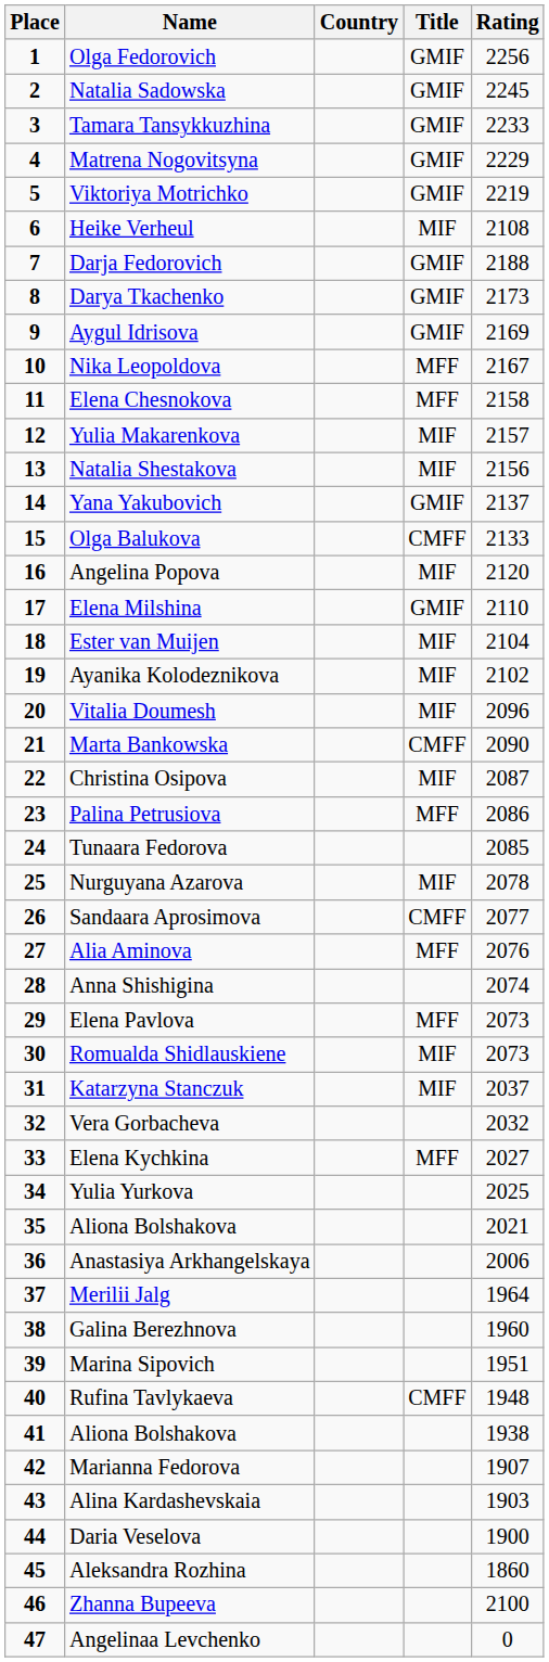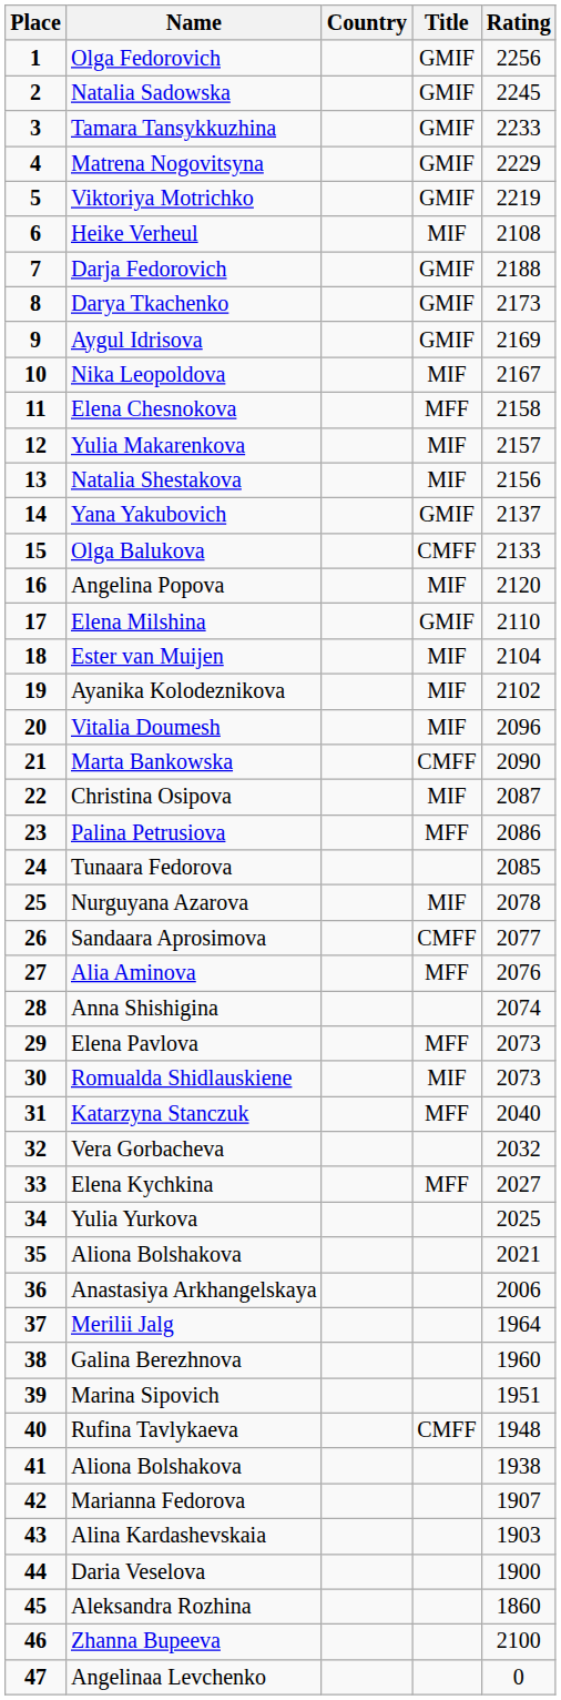 <table class="wikitable">
 <tr>
 <th>Place</th>
 <th>Name</th>
 <th>Country</th>
 <th>Title</th>
 <th>Rating</th>
 </tr>
 <tr align=center>
 <td><strong>1</strong></td>
 <td align="left"><a href='#'>Olga Fedorovich</a></td>
 <td align="left"></td>
 <td>GMIF</td>
 <td>2256</td>
 </tr>
 <tr align=center>
 <td><strong>2</strong></td>
 <td align="left"><a href='#'>Natalia Sadowska</a></td>
 <td align="left"></td>
 <td>GMIF</td>
 <td>2245</td>
 </tr>
 <tr align=center>
 <td><strong>3</strong></td>
 <td align="left"><a href='#'>Tamara Tansykkuzhina</a></td>
 <td align="left"></td>
 <td>GMIF</td>
 <td>2233</td>
 </tr>
 <tr align=center>
 <td><strong>4</strong></td>
 <td align="left"><a href='#'>Matrena Nogovitsyna</a></td>
 <td align="left"></td>
 <td>GMIF</td>
 <td>2229</td>
 </tr>
 <tr align=center>
 <td><strong>5</strong></td>
 <td align="left"><a href='#'>Viktoriya Motrichko</a></td>
 <td align="left"></td>
 <td>GMIF</td>
 <td>2219</td>
 </tr>
 <tr align=center>
 <td><strong>6</strong></td>
 <td align="left"><a href='#'>Heike Verheul</a></td>
 <td align="left"></td>
 <td>MIF</td>
 <td>2108</td>
 </tr>
 <tr align=center>
 <td><strong>7</strong></td>
 <td align="left"><a href='#'>Darja Fedorovich</a></td>
 <td align="left"></td>
 <td>GMIF</td>
 <td>2188</td>
 </tr>
 <tr align=center>
 <td><strong>8</strong></td>
 <td align="left"><a href='#'>Darya Tkachenko</a></td>
 <td align="left"></td>
 <td>GMIF</td>
 <td>2173</td>
 </tr>
 <tr align=center>
 <td><strong>9</strong></td>
 <td align="left"><a href='#'>Aygul Idrisova</a></td>
 <td align="left"></td>
 <td>GMIF</td>
 <td>2169</td>
 </tr>
 <tr align=center>
 <td><strong>10</strong></td>
 <td align="left"><a href='#'>Nika Leopoldova</a></td>
 <td align="left"></td>
-<td>MFF</td>
+<td>MIF</td>
 <td>2167</td>
 </tr>
 <tr align=center>
 <td><strong>11</strong></td>
 <td align="left"><a href='#'>Elena Chesnokova</a></td>
 <td align="left"></td>
 <td>MFF</td>
 <td>2158</td>
 </tr>
 <tr align=center>
 <td><strong>12</strong></td>
 <td align="left"><a href='#'>Yulia Makarenkova</a></td>
 <td align="left"></td>
 <td>MIF</td>
 <td>2157</td>
 </tr>
 <tr align=center>
 <td><strong>13</strong></td>
 <td align="left"><a href='#'>Natalia Shestakova</a></td>
 <td align="left"></td>
 <td>MIF</td>
 <td>2156</td>
 </tr>
 <tr align=center>
 <td><strong>14</strong></td>
 <td align="left"><a href='#'>Yana Yakubovich</a></td>
 <td align="left"></td>
 <td>GMIF</td>
 <td>2137</td>
 </tr>
 <tr align=center>
 <td><strong>15</strong></td>
 <td align="left"><a href='#'>Olga Balukova</a></td>
 <td align="left"></td>
 <td>CMFF</td>
 <td>2133</td>
 </tr>
 <tr align=center>
 <td><strong>16</strong></td>
 <td align="left">Angelina Popova</td>
 <td align="left"></td>
 <td>MIF</td>
 <td>2120</td>
 </tr>
 <tr align=center>
 <td><strong>17</strong></td>
 <td align="left"><a href='#'>Elena Milshina</a></td>
 <td align="left"></td>
 <td>GMIF</td>
 <td>2110</td>
 </tr>
 <tr align=center>
 <td><strong>18</strong></td>
 <td align="left"><a href='#'>Ester van Muijen</a></td>
 <td align="left"></td>
 <td>MIF</td>
 <td>2104</td>
 </tr>
 <tr align=center>
 <td><strong>19</strong></td>
 <td align="left">Ayanika Kolodeznikova</td>
 <td align="left"></td>
 <td>MIF</td>
 <td>2102</td>
 </tr>
 <tr align=center>
 <td><strong>20</strong></td>
 <td align="left"><a href='#'>Vitalia Doumesh</a></td>
 <td align="left"></td>
 <td>MIF</td>
 <td>2096</td>
 </tr>
 <tr align=center>
 <td><strong>21</strong></td>
 <td align="left"><a href='#'>Marta Bankowska</a></td>
 <td align="left"></td>
 <td>CMFF</td>
 <td>2090</td>
 </tr>
 <tr align=center>
 <td><strong>22</strong></td>
 <td align="left">Christina Osipova</td>
 <td align="left"></td>
 <td>MIF</td>
 <td>2087</td>
 </tr>
 <tr align=center>
 <td><strong>23</strong></td>
 <td align="left"><a href='#'>Palina Petrusiova</a></td>
 <td align="left"></td>
 <td>MFF</td>
 <td>2086</td>
 </tr>
 <tr align=center>
 <td><strong>24</strong></td>
 <td align="left">Tunaara Fedorova</td>
 <td align="left"></td>
 <td></td>
 <td>2085</td>
 </tr>
 <tr align=center>
 <td><strong>25</strong></td>
 <td align="left">Nurguyana Azarova</td>
 <td align="left"></td>
 <td>MIF</td>
 <td>2078</td>
 </tr>
 <tr align=center>
 <td><strong>26</strong></td>
 <td align="left">Sandaara Aprosimova</td>
 <td align="left"></td>
 <td>CMFF</td>
 <td>2077</td>
 </tr>
 <tr align=center>
 <td><strong>27</strong></td>
 <td align="left"><a href='#'>Alia Aminova</a></td>
 <td align="left"></td>
 <td>MFF</td>
 <td>2076</td>
 </tr>
 <tr align=center>
 <td><strong>28</strong></td>
 <td align="left">Anna Shishigina</td>
 <td align="left"></td>
 <td></td>
 <td>2074</td>
 </tr>
 <tr align=center>
 <td><strong>29</strong></td>
 <td align="left">Elena Pavlova</td>
 <td align="left"></td>
 <td>MFF</td>
 <td>2073</td>
 </tr>
 <tr align=center>
 <td><strong>30</strong></td>
 <td align="left"><a href='#'>Romualda Shidlauskiene</a></td>
 <td align="left"></td>
 <td>MIF</td>
 <td>2073</td>
 </tr>
 <tr align=center>
 <td><strong>31</strong></td>
 <td align="left"><a href='#'>Katarzyna Stanczuk</a></td>
 <td align="left"></td>
-<td>MIF</td>
-<td>2037</td>
+<td>MFF</td>
+<td>2040</td>
 </tr>
 <tr align=center>
 <td><strong>32</strong></td>
 <td align="left">Vera Gorbacheva</td>
 <td align="left"></td>
 <td></td>
 <td>2032</td>
 </tr>
 <tr align=center>
 <td><strong>33</strong></td>
 <td align="left">Elena Kychkina</td>
 <td align="left"></td>
 <td>MFF</td>
 <td>2027</td>
 </tr>
 <tr align=center>
 <td><strong>34</strong></td>
 <td align="left">Yulia Yurkova</td>
 <td align="left"></td>
 <td></td>
 <td>2025</td>
 </tr>
 <tr align=center>
 <td><strong>35</strong></td>
 <td align="left">Aliona Bolshakova</td>
 <td align="left"></td>
 <td></td>
 <td>2021</td>
 </tr>
 <tr align=center>
 <td><strong>36</strong></td>
 <td align="left">Anastasiya Arkhangelskaya</td>
 <td align="left"></td>
 <td></td>
 <td>2006</td>
 </tr>
 <tr align=center>
 <td><strong>37</strong></td>
 <td align="left"><a href='#'>Merilii Jalg</a></td>
 <td align="left"></td>
 <td></td>
 <td>1964</td>
 </tr>
 <tr align=center>
 <td><strong>38</strong></td>
 <td align="left">Galina Berezhnova</td>
 <td align="left"></td>
 <td></td>
 <td>1960</td>
 </tr>
 <tr align=center>
 <td><strong>39</strong></td>
 <td align="left">Marina Sipovich</td>
 <td align="left"></td>
 <td></td>
 <td>1951</td>
 </tr>
 <tr align=center>
 <td><strong>40</strong></td>
 <td align="left">Rufina Tavlykaeva</td>
 <td align="left"></td>
 <td>CMFF</td>
 <td>1948</td>
 </tr>
 <tr align=center>
 <td><strong>41</strong></td>
 <td align="left">Aliona Bolshakova</td>
 <td align="left"></td>
 <td></td>
 <td>1938</td>
 </tr>
 <tr align=center>
 <td><strong>42</strong></td>
 <td align="left">Marianna Fedorova</td>
 <td align="left"></td>
 <td></td>
 <td>1907</td>
 </tr>
 <tr align=center>
 <td><strong>43</strong></td>
 <td align="left">Alina Kardashevskaia</td>
 <td align="left"></td>
 <td></td>
 <td>1903</td>
 </tr>
 <tr align=center>
 <td><strong>44</strong></td>
 <td align="left">Daria Veselova</td>
 <td align="left"></td>
 <td></td>
 <td>1900</td>
 </tr>
 <tr align=center>
 <td><strong>45</strong></td>
 <td align="left">Aleksandra Rozhina</td>
 <td align="left"></td>
 <td></td>
 <td>1860</td>
 </tr>
 <tr align=center>
 <td><strong>46</strong></td>
 <td align="left"><a href='#'>Zhanna Bupeeva</a></td>
 <td align="left"></td>
 <td></td>
 <td>2100</td>
 </tr>
 <tr align=center>
 <td><strong>47</strong></td>
 <td align="left">Angelinaa Levchenko</td>
 <td align="left"></td>
 <td></td>
 <td>0</td>
 </tr>
 </table>
